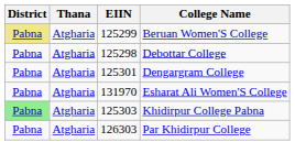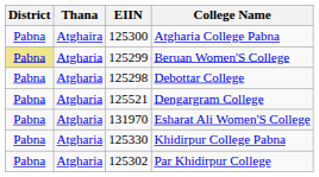 <table class="wikitable">
 <tr>
 <th style="text-align: center;">District</th>
 <th style="text-align: center;">Thana</th>
 <th style="text-align: center;">EIIN</th>
 <th style="text-align: center;">College Name</th>
+</tr>
+<tr>
+<td style="text-align: center;"><a href='#'>Pabna</a></td>
+<td style="text-align: center;"><a href='#'>Atghaira</a></td>
+<td style="text-align: center;">125300</td>
+<td><a href='#'>Atgharia College Pabna</a></td>
 </tr>
 <tr>
 <td style="background: khaki; text-align: center;"><a href='#'>Pabna</a></td>
 <td style="text-align: center;"><a href='#'>Atgharia</a></td>
 <td style="text-align: center;">125299</td>
 <td><a href='#'>Beruan Women'S College</a></td>
 </tr>
 <tr>
 <td style="text-align: center;"><a href='#'>Pabna</a></td>
 <td style="text-align: center;"><a href='#'>Atgharia</a></td>
 <td style="text-align: center;">125298</td>
 <td><a href='#'>Debottar College</a></td>
 </tr>
 <tr>
 <td style="text-align: center;"><a href='#'>Pabna</a></td>
 <td style="text-align: center;"><a href='#'>Atgharia</a></td>
-<td style="text-align: center;">125301</td>
+<td style="text-align: center;">125521</td>
 <td><a href='#'>Dengargram College</a></td>
 </tr>
 <tr>
 <td style="text-align: center;"><a href='#'>Pabna</a></td>
 <td style="text-align: center;"><a href='#'>Atgharia</a></td>
 <td style="text-align: center;">131970</td>
 <td><a href='#'>Esharat Ali Women'S College</a></td>
 </tr>
 <tr>
-<td style="background: lightgreen; text-align: center;"><a href='#'>Pabna</a></td>
+<td style="text-align: center;"><a href='#'>Pabna</a></td>
 <td style="text-align: center;"><a href='#'>Atgharia</a></td>
-<td style="text-align: center;">125303</td>
+<td style="text-align: center;">125330</td>
 <td><a href='#'>Khidirpur College Pabna</a></td>
 </tr>
 <tr>
 <td style="text-align: center;"><a href='#'>Pabna</a></td>
 <td style="text-align: center;"><a href='#'>Atgharia</a></td>
-<td style="text-align: center;">126303</td>
+<td style="text-align: center;">125302</td>
 <td><a href='#'>Par Khidirpur College</a></td>
 </tr>
 </table>
